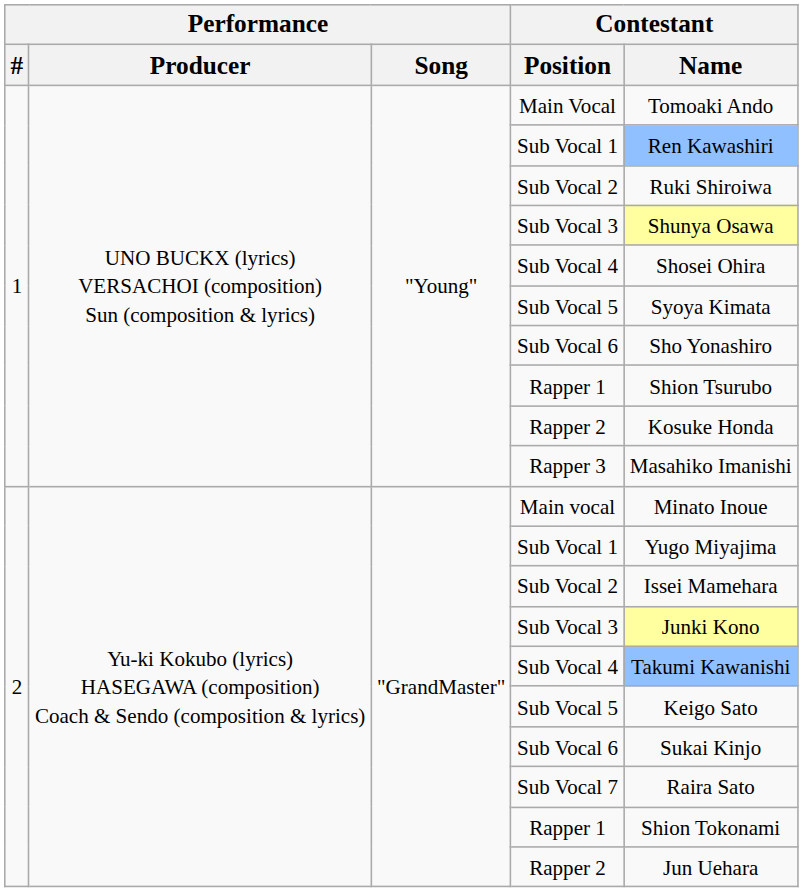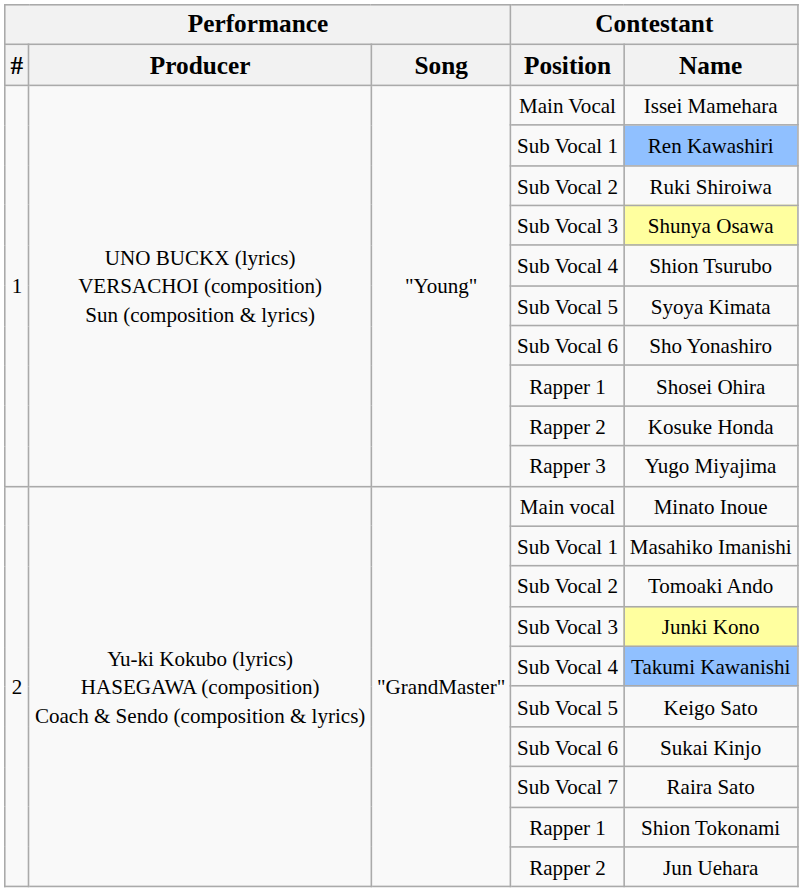 <table class="wikitable sortable" style="text-align:center;">
 <tr>
 <th colspan=3>Performance</th>
 <th colspan=2>Contestant</th>
 </tr>
 <tr>
 <th>#</th>
 <th class=unsortable>Producer</th>
 <th class=unsortable>Song</th>
 <th>Position</th>
 <th>Name</th>
 </tr>
 <tr>
 <td rowspan=10><small>1</small></td>
 <td rowspan=10><small>UNO BUCKX (lyrics)<br>VERSACHOI (composition)<br>Sun (composition & lyrics)</small></td>
 <td rowspan=10><small>"Young"</small></td>
 <td><small>Main Vocal</small></td>
-<td><small>Tomoaki Ando</small></td>
+<td><small>Issei Mamehara</small></td>
 </tr>
 <tr>
 <td><small>Sub Vocal 1</small></td>
 <td style=background:#90C0FF;><small>Ren Kawashiri</small></td>
 </tr>
 <tr>
 <td><small>Sub Vocal 2</small></td>
 <td><small>Ruki Shiroiwa</small></td>
 </tr>
 <tr>
 <td><small>Sub Vocal 3</small></td>
 <td style=background:#FFFF9F;><small>Shunya Osawa</small></td>
 </tr>
 <tr>
 <td><small>Sub Vocal 4</small></td>
-<td><small>Shosei Ohira</small></td>
+<td><small>Shion Tsurubo</small></td>
 </tr>
 <tr>
 <td><small>Sub Vocal 5</small></td>
 <td><small>Syoya Kimata</small></td>
 </tr>
 <tr>
 <td><small>Sub Vocal 6</small></td>
 <td><small>Sho Yonashiro</small></td>
 </tr>
 <tr>
 <td><small>Rapper 1</small></td>
-<td><small>Shion Tsurubo</small></td>
+<td><small>Shosei Ohira</small></td>
 </tr>
 <tr>
 <td><small>Rapper 2</small></td>
 <td><small>Kosuke Honda</small></td>
 </tr>
 <tr>
 <td><small>Rapper 3</small></td>
-<td><small>Masahiko Imanishi</small></td>
+<td><small>Yugo Miyajima</small></td>
 </tr>
 <tr>
 <td rowspan=10><small>2</small></td>
 <td rowspan=10><small>Yu-ki Kokubo (lyrics)<br>HASEGAWA (composition)<br>Coach & Sendo (composition & lyrics)</small></td>
 <td rowspan=10><small>"GrandMaster"</small></td>
 <td><small>Main vocal</small></td>
 <td><small>Minato Inoue</small></td>
 </tr>
 <tr>
 <td><small>Sub Vocal 1</small></td>
-<td><small>Yugo Miyajima</small></td>
+<td><small>Masahiko Imanishi</small></td>
 </tr>
 <tr>
 <td><small>Sub Vocal 2</small></td>
-<td><small>Issei Mamehara</small></td>
+<td><small>Tomoaki Ando</small></td>
 </tr>
 <tr>
 <td><small>Sub Vocal 3</small></td>
 <td style=background:#FFFF9F;><small>Junki Kono</small></td>
 </tr>
 <tr>
 <td><small>Sub Vocal 4</small></td>
 <td style="background:#90C0FF;"><small>Takumi Kawanishi</small></td>
 </tr>
 <tr>
 <td><small>Sub Vocal 5</small></td>
 <td><small>Keigo Sato</small></td>
 </tr>
 <tr>
 <td><small>Sub Vocal 6</small></td>
 <td><small>Sukai Kinjo</small></td>
 </tr>
 <tr>
 <td><small>Sub Vocal 7</small></td>
 <td><small>Raira Sato</small></td>
 </tr>
 <tr>
 <td><small>Rapper 1</small></td>
 <td><small>Shion Tokonami</small></td>
 </tr>
 <tr>
 <td><small>Rapper 2</small></td>
 <td><small>Jun Uehara</small></td>
 </tr>
 </table>
